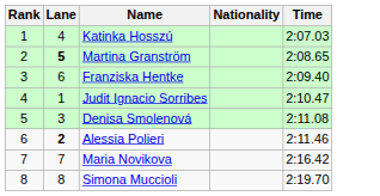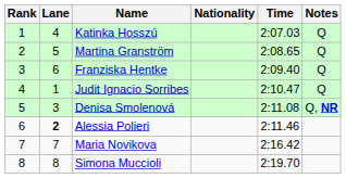 <table class="wikitable sortable" style="text-align:center">
 <tr>
 <th>Rank</th>
 <th>Lane</th>
 <th>Name</th>
 <th>Nationality</th>
 <th>Time</th>
+<th>Notes</th>
 </tr>
 <tr bgcolor=ccffcc>
 <td>1</td>
 <td>4</td>
 <td align=left><a href='#'>Katinka Hosszú</a></td>
 <td align=left></td>
 <td>2:07.03</td>
+<td>Q</td>
 </tr>
 <tr bgcolor=ccffcc>
 <td>2</td>
-<td><strong>5</strong></td>
+<td>5</td>
 <td align=left><a href='#'>Martina Granström</a></td>
 <td align=left></td>
 <td>2:08.65</td>
+<td>Q</td>
 </tr>
 <tr bgcolor=ccffcc>
 <td>3</td>
 <td>6</td>
 <td align=left><a href='#'>Franziska Hentke</a></td>
 <td align=left></td>
 <td>2:09.40</td>
+<td>Q</td>
 </tr>
 <tr bgcolor=ccffcc>
 <td>4</td>
 <td>1</td>
 <td align=left><a href='#'>Judit Ignacio Sorribes</a></td>
 <td align=left></td>
 <td>2:10.47</td>
+<td>Q</td>
 </tr>
 <tr bgcolor=ccffcc>
 <td>5</td>
 <td>3</td>
 <td align=left><a href='#'>Denisa Smolenová</a></td>
 <td align=left></td>
 <td>2:11.08</td>
+<td>Q, <strong><a href='#'>NR</a></strong></td>
 </tr>
 <tr>
 <td>6</td>
 <td><strong>2</strong></td>
 <td align=left><a href='#'>Alessia Polieri</a></td>
 <td align=left></td>
 <td>2:11.46</td>
+<td></td>
 </tr>
 <tr>
 <td>7</td>
 <td>7</td>
 <td align=left><a href='#'>Maria Novikova</a></td>
 <td align=left></td>
 <td>2:16.42</td>
+<td></td>
 </tr>
 <tr>
 <td>8</td>
 <td>8</td>
 <td align=left><a href='#'>Simona Muccioli</a></td>
 <td align=left></td>
 <td>2:19.70</td>
+<td></td>
 </tr>
 </table>
